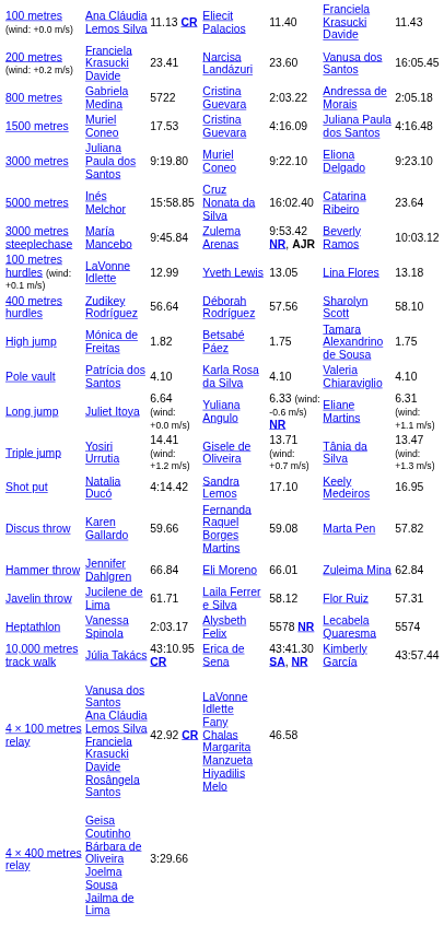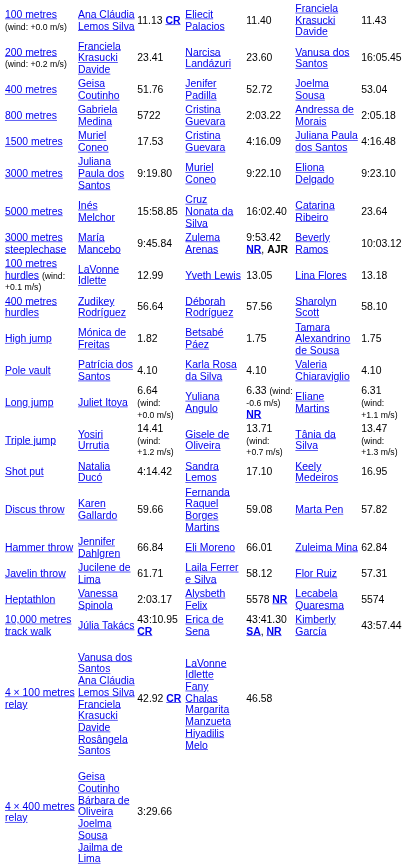 <table>
 <tr>
 <td><a href='#'>100 metres</a> <small>(wind: +0.0 m/s)</small></td>
 <td align=left><a href='#'>Ana Cláudia Lemos Silva</a><br> </td>
 <td>11.13 <a href='#'><strong>CR</strong></a></td>
 <td align=left><a href='#'>Eliecit Palacios</a><br> </td>
 <td>11.40</td>
 <td align=left><a href='#'>Franciela Krasucki Davide</a><br> </td>
 <td>11.43</td>
 </tr>
 <tr>
 <td><a href='#'>200 metres</a> <small>(wind: +0.2 m/s)</small></td>
 <td align=left><a href='#'>Franciela Krasucki Davide</a><br> </td>
 <td>23.41</td>
 <td align=left><a href='#'>Narcisa Landázuri</a><br> </td>
 <td>23.60</td>
 <td align=left><a href='#'>Vanusa dos Santos</a><br> </td>
 <td>16:05.45</td>
+</tr>
+<tr>
+<td><a href='#'>400 metres</a></td>
+<td align=left><a href='#'>Geisa Coutinho</a><br> </td>
+<td>51.76</td>
+<td align=left><a href='#'>Jenifer Padilla</a><br> </td>
+<td>52.72</td>
+<td align=left><a href='#'>Joelma Sousa</a><br> </td>
+<td>53.04</td>
 </tr>
 <tr>
 <td><a href='#'>800 metres</a></td>
 <td align=left><a href='#'>Gabriela Medina</a><br> </td>
 <td>5722</td>
 <td align=left><a href='#'>Cristina Guevara</a><br> </td>
 <td>2:03.22</td>
 <td align=left><a href='#'>Andressa de Morais</a><br> </td>
 <td>2:05.18</td>
 </tr>
 <tr>
 <td><a href='#'>1500 metres</a></td>
 <td align=left><a href='#'>Muriel Coneo</a><br> </td>
 <td>17.53</td>
 <td align=left><a href='#'>Cristina Guevara</a><br> </td>
 <td>4:16.09</td>
 <td align=left><a href='#'>Juliana Paula dos Santos</a><br> </td>
 <td>4:16.48</td>
 </tr>
 <tr>
 <td><a href='#'>3000 metres</a></td>
 <td align=left><a href='#'>Juliana Paula dos Santos</a><br> </td>
 <td>9:19.80</td>
 <td align=left><a href='#'>Muriel Coneo</a><br> </td>
 <td>9:22.10</td>
 <td align=left><a href='#'>Eliona Delgado</a><br> </td>
 <td>9:23.10</td>
 </tr>
 <tr>
 <td><a href='#'>5000 metres</a></td>
 <td align=left><a href='#'>Inés Melchor</a><br> </td>
 <td>15:58.85</td>
 <td align=left><a href='#'>Cruz Nonata da Silva</a><br> </td>
 <td>16:02.40</td>
 <td align=left><a href='#'>Catarina Ribeiro</a><br> </td>
 <td>23.64</td>
 </tr>
 <tr>
 <td><a href='#'>3000 metres steeplechase</a></td>
 <td align=left><a href='#'>María Mancebo</a><br> </td>
 <td>9:45.84</td>
 <td align=left><a href='#'>Zulema Arenas</a><br> </td>
 <td>9:53.42 <a href='#'><strong>NR</strong></a>, <strong>AJR</strong></td>
 <td align=left><a href='#'>Beverly Ramos</a><br> </td>
 <td>10:03.12</td>
 </tr>
 <tr>
 <td><a href='#'>100 metres hurdles</a> <small>(wind: +0.1 m/s)</small></td>
 <td align=left><a href='#'>LaVonne Idlette</a><br> </td>
 <td>12.99</td>
 <td align=left><a href='#'>Yveth Lewis</a><br> </td>
 <td>13.05</td>
 <td align=left><a href='#'>Lina Flores</a><br> </td>
 <td>13.18</td>
 </tr>
 <tr>
 <td><a href='#'>400 metres hurdles</a></td>
 <td align=left><a href='#'>Zudikey Rodríguez</a><br> </td>
 <td>56.64</td>
 <td align=left><a href='#'>Déborah Rodríguez</a><br> </td>
 <td>57.56</td>
 <td align=left><a href='#'>Sharolyn Scott</a><br> </td>
 <td>58.10</td>
 </tr>
 <tr>
 <td><a href='#'>High jump</a></td>
 <td align=left><a href='#'>Mónica de Freitas</a><br> </td>
 <td>1.82</td>
 <td align=left><a href='#'>Betsabé Páez</a><br> </td>
 <td>1.75</td>
 <td align=left><a href='#'>Tamara Alexandrino de Sousa</a><br> </td>
 <td>1.75</td>
 </tr>
 <tr>
 <td><a href='#'>Pole vault</a></td>
 <td align=left><a href='#'>Patrícia dos Santos</a><br> </td>
 <td>4.10</td>
 <td align=left><a href='#'>Karla Rosa da Silva</a><br> </td>
 <td>4.10</td>
 <td align=left><a href='#'>Valeria Chiaraviglio</a><br> </td>
 <td>4.10</td>
 </tr>
 <tr>
 <td><a href='#'>Long jump</a></td>
 <td align=left><a href='#'>Juliet Itoya</a><br> </td>
 <td>6.64 <small>(wind: +0.0 m/s)</small></td>
 <td align=left><a href='#'>Yuliana Angulo</a><br> </td>
 <td>6.33 <small>(wind: -0.6 m/s)</small> <a href='#'><strong>NR</strong></a></td>
 <td align=left><a href='#'>Eliane Martins</a><br> </td>
 <td>6.31 <small>(wind: +1.1 m/s)</small></td>
 </tr>
 <tr>
 <td><a href='#'>Triple jump</a></td>
 <td align=left><a href='#'>Yosiri Urrutia</a><br> </td>
 <td>14.41 <small>(wind: +1.2 m/s)</small></td>
 <td align=left><a href='#'>Gisele de Oliveira</a><br> </td>
 <td>13.71 <small>(wind: +0.7 m/s)</small></td>
 <td align=left><a href='#'>Tânia da Silva</a><br> </td>
 <td>13.47 <small>(wind: +1.3 m/s)</small></td>
 </tr>
 <tr>
 <td><a href='#'>Shot put</a></td>
 <td align=left><a href='#'>Natalia Ducó</a><br> </td>
 <td>4:14.42</td>
 <td align=left><a href='#'>Sandra Lemos</a><br> </td>
 <td>17.10</td>
 <td align=left><a href='#'>Keely Medeiros</a><br> </td>
 <td>16.95</td>
 </tr>
 <tr>
 <td><a href='#'>Discus throw</a></td>
 <td align=left><a href='#'>Karen Gallardo</a><br> </td>
 <td>59.66</td>
 <td align=left><a href='#'>Fernanda Raquel Borges Martins</a><br> </td>
 <td>59.08</td>
 <td align=left><a href='#'>Marta Pen</a><br> </td>
 <td>57.82</td>
 </tr>
 <tr>
 <td><a href='#'>Hammer throw</a></td>
 <td align=left><a href='#'>Jennifer Dahlgren</a><br> </td>
 <td>66.84</td>
 <td align=left><a href='#'>Eli Moreno</a><br> </td>
 <td>66.01</td>
 <td align=left><a href='#'>Zuleima Mina</a><br> </td>
 <td>62.84</td>
 </tr>
 <tr>
 <td><a href='#'>Javelin throw</a></td>
 <td align=left><a href='#'>Jucilene de Lima</a><br> </td>
 <td>61.71</td>
 <td align=left><a href='#'>Laila Ferrer e Silva</a><br> </td>
 <td>58.12</td>
 <td align=left><a href='#'>Flor Ruiz</a><br> </td>
 <td>57.31</td>
 </tr>
 <tr>
 <td><a href='#'>Heptathlon</a></td>
 <td align=left><a href='#'>Vanessa Spinola</a><br> </td>
 <td>2:03.17</td>
 <td align=left><a href='#'>Alysbeth Felix</a><br> </td>
 <td>5578 <a href='#'><strong>NR</strong></a></td>
 <td align=left><a href='#'>Lecabela Quaresma</a><br> </td>
 <td>5574</td>
 </tr>
 <tr>
 <td><a href='#'>10,000 metres track walk</a></td>
 <td align=left><a href='#'>Júlia Takács</a><br> </td>
 <td>43:10.95 <a href='#'><strong>CR</strong></a></td>
 <td align=left><a href='#'>Erica de Sena</a><br> </td>
 <td>43:41.30 <a href='#'><strong>SA</strong></a>, <a href='#'><strong>NR</strong></a></td>
 <td align=left><a href='#'>Kimberly García</a><br> </td>
 <td>43:57.44</td>
 </tr>
 <tr>
 <td><a href='#'>4 × 100 metres relay</a></td>
 <td> <br> <a href='#'>Vanusa dos Santos</a> <br> <a href='#'>Ana Cláudia Lemos Silva</a> <br> <a href='#'>Franciela Krasucki Davide</a> <br> <a href='#'>Rosângela Santos</a></td>
 <td>42.92 <a href='#'><strong>CR</strong></a></td>
 <td> <br> <a href='#'>LaVonne Idlette</a> <br> <a href='#'>Fany Chalas</a> <br> <a href='#'>Margarita Manzueta</a> <br> <a href='#'>Hiyadilis Melo</a></td>
 <td>46.58</td>
 <td></td>
 <td></td>
 </tr>
 <tr>
 <td><a href='#'>4 × 400 metres relay</a></td>
 <td> <br> <a href='#'>Geisa Coutinho</a> <br> <a href='#'>Bárbara de Oliveira</a> <br> <a href='#'>Joelma Sousa</a> <br> <a href='#'>Jailma de Lima</a></td>
 <td>3:29.66</td>
 <td></td>
 <td></td>
 <td></td>
 <td></td>
 </tr>
 </table>
